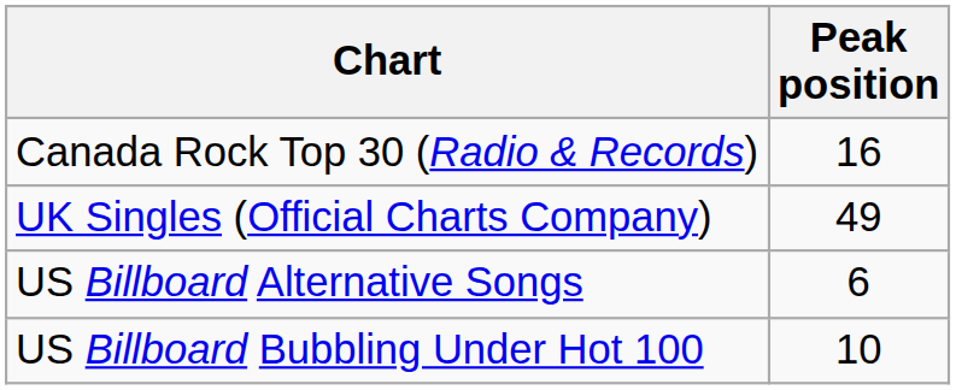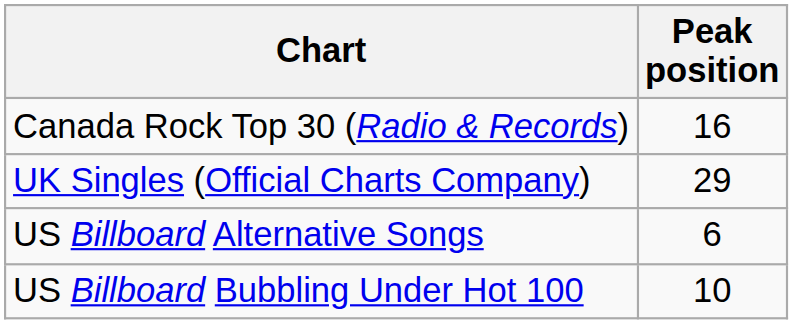 <table class="wikitable">
 <tr>
 <th align="center">Chart</th>
 <th align="center">Peak<br>position</th>
 </tr>
 <tr>
 <td>Canada Rock Top 30 (<em><a href='#'>Radio & Records</a></em>)</td>
 <td align="center">16</td>
 </tr>
 <tr>
 <td align="left"><a href='#'>UK Singles</a> (<a href='#'>Official Charts Company</a>)</td>
-<td align="center">49</td>
+<td align="center">29</td>
 </tr>
 <tr>
 <td align="left">US <em><a href='#'>Billboard</a></em> <a href='#'>Alternative Songs</a></td>
 <td align="center">6</td>
 </tr>
 <tr>
 <td align="left">US <em><a href='#'>Billboard</a></em> <a href='#'>Bubbling Under Hot 100</a></td>
 <td align="center">10</td>
 </tr>
 </table>
